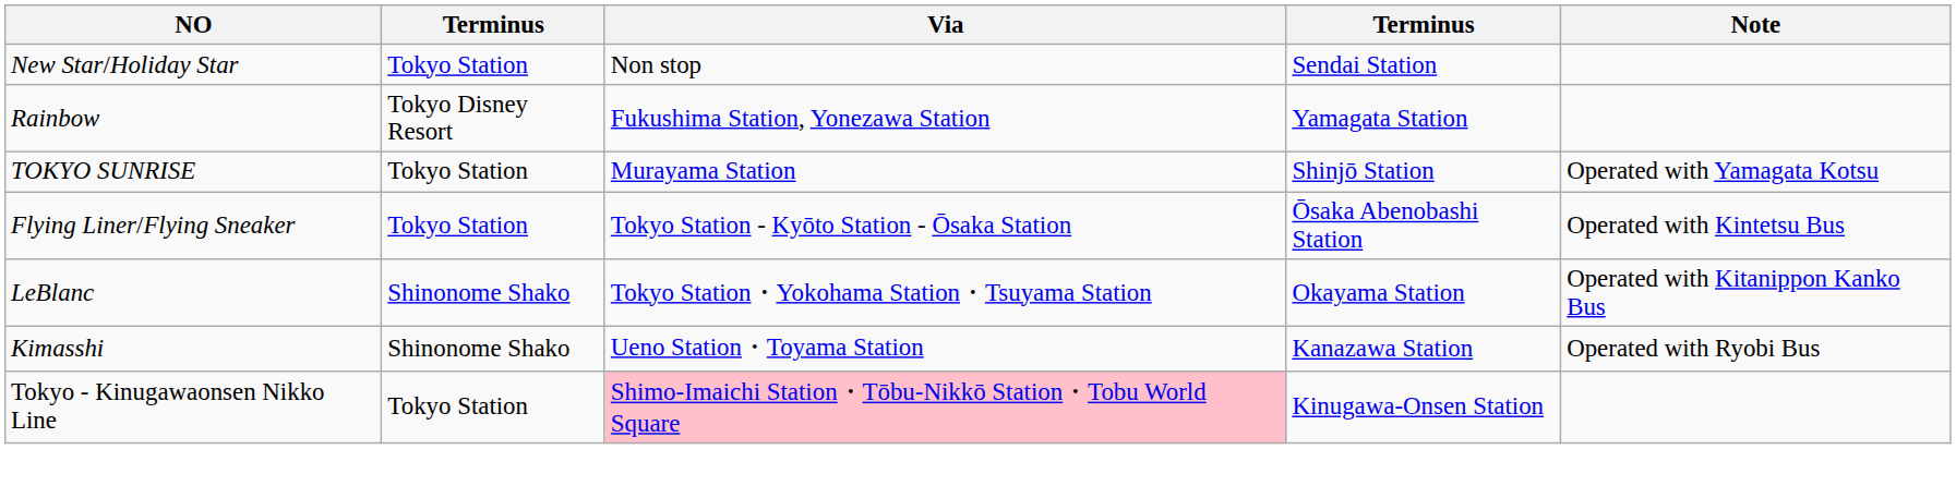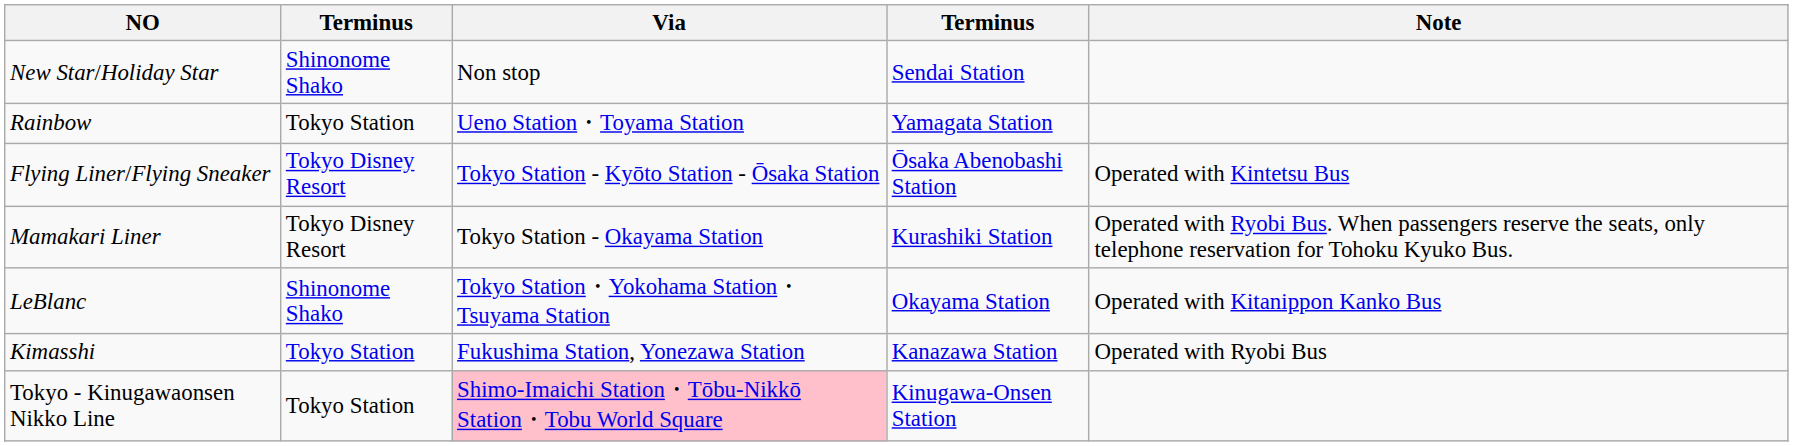 <table class="wikitable">
 <tr>
 <th>NO</th>
 <th>Terminus</th>
 <th>Via</th>
 <th>Terminus</th>
 <th>Note</th>
 </tr>
 <tr>
 <td><em>New Star</em>/<em>Holiday Star</em></td>
-<td><a href='#'>Tokyo Station</a></td>
+<td><a href='#'>Shinonome Shako</a></td>
 <td>Non stop</td>
 <td><a href='#'>Sendai Station</a></td>
 <td></td>
 </tr>
 <tr>
 <td><em>Rainbow</em></td>
-<td>Tokyo Disney Resort</td>
-<td><a href='#'>Fukushima Station</a>, <a href='#'>Yonezawa Station</a></td>
+<td>Tokyo Station</td>
+<td><a href='#'>Ueno Station</a>・<a href='#'>Toyama Station</a></td>
 <td><a href='#'>Yamagata Station</a></td>
 <td></td>
 </tr>
 <tr>
-<td><em>TOKYO SUNRISE</em></td>
-<td>Tokyo Station</td>
-<td><a href='#'>Murayama Station</a></td>
-<td><a href='#'>Shinjō Station</a></td>
-<td>Operated with <a href='#'>Yamagata Kotsu</a></td>
-</tr>
-<tr>
 <td><em>Flying Liner</em>/<em>Flying Sneaker</em></td>
-<td><a href='#'>Tokyo Station</a></td>
+<td><a href='#'>Tokyo Disney Resort</a></td>
 <td><a href='#'>Tokyo Station</a> - <a href='#'>Kyōto Station</a> - <a href='#'>Ōsaka Station</a></td>
 <td><a href='#'>Ōsaka Abenobashi Station</a></td>
 <td>Operated with <a href='#'>Kintetsu Bus</a></td>
+</tr>
+<tr>
+<td><em>Mamakari Liner</em></td>
+<td>Tokyo Disney Resort</td>
+<td>Tokyo Station - <a href='#'>Okayama Station</a></td>
+<td><a href='#'>Kurashiki Station</a></td>
+<td>Operated with <a href='#'>Ryobi Bus</a>. When passengers reserve the seats, only telephone reservation for Tohoku Kyuko Bus.</td>
 </tr>
 <tr>
 <td><em>LeBlanc</em></td>
 <td><a href='#'>Shinonome Shako</a></td>
 <td><a href='#'>Tokyo Station</a>・<a href='#'>Yokohama Station</a>・<a href='#'>Tsuyama Station</a></td>
 <td><a href='#'>Okayama Station</a></td>
 <td>Operated with <a href='#'>Kitanippon Kanko Bus</a></td>
 </tr>
 <tr>
 <td><em>Kimasshi</em></td>
-<td>Shinonome Shako</td>
-<td><a href='#'>Ueno Station</a>・<a href='#'>Toyama Station</a></td>
+<td><a href='#'>Tokyo Station</a></td>
+<td><a href='#'>Fukushima Station</a>, <a href='#'>Yonezawa Station</a></td>
 <td><a href='#'>Kanazawa Station</a></td>
 <td>Operated with Ryobi Bus</td>
 </tr>
 <tr>
 <td>Tokyo - Kinugawaonsen Nikko Line</td>
 <td>Tokyo Station</td>
 <td style="background: pink;"><a href='#'>Shimo-Imaichi Station</a>・<a href='#'>Tōbu-Nikkō Station</a>・<a href='#'>Tobu World Square</a></td>
 <td><a href='#'>Kinugawa-Onsen Station</a></td>
 <td></td>
 </tr>
 </table>
